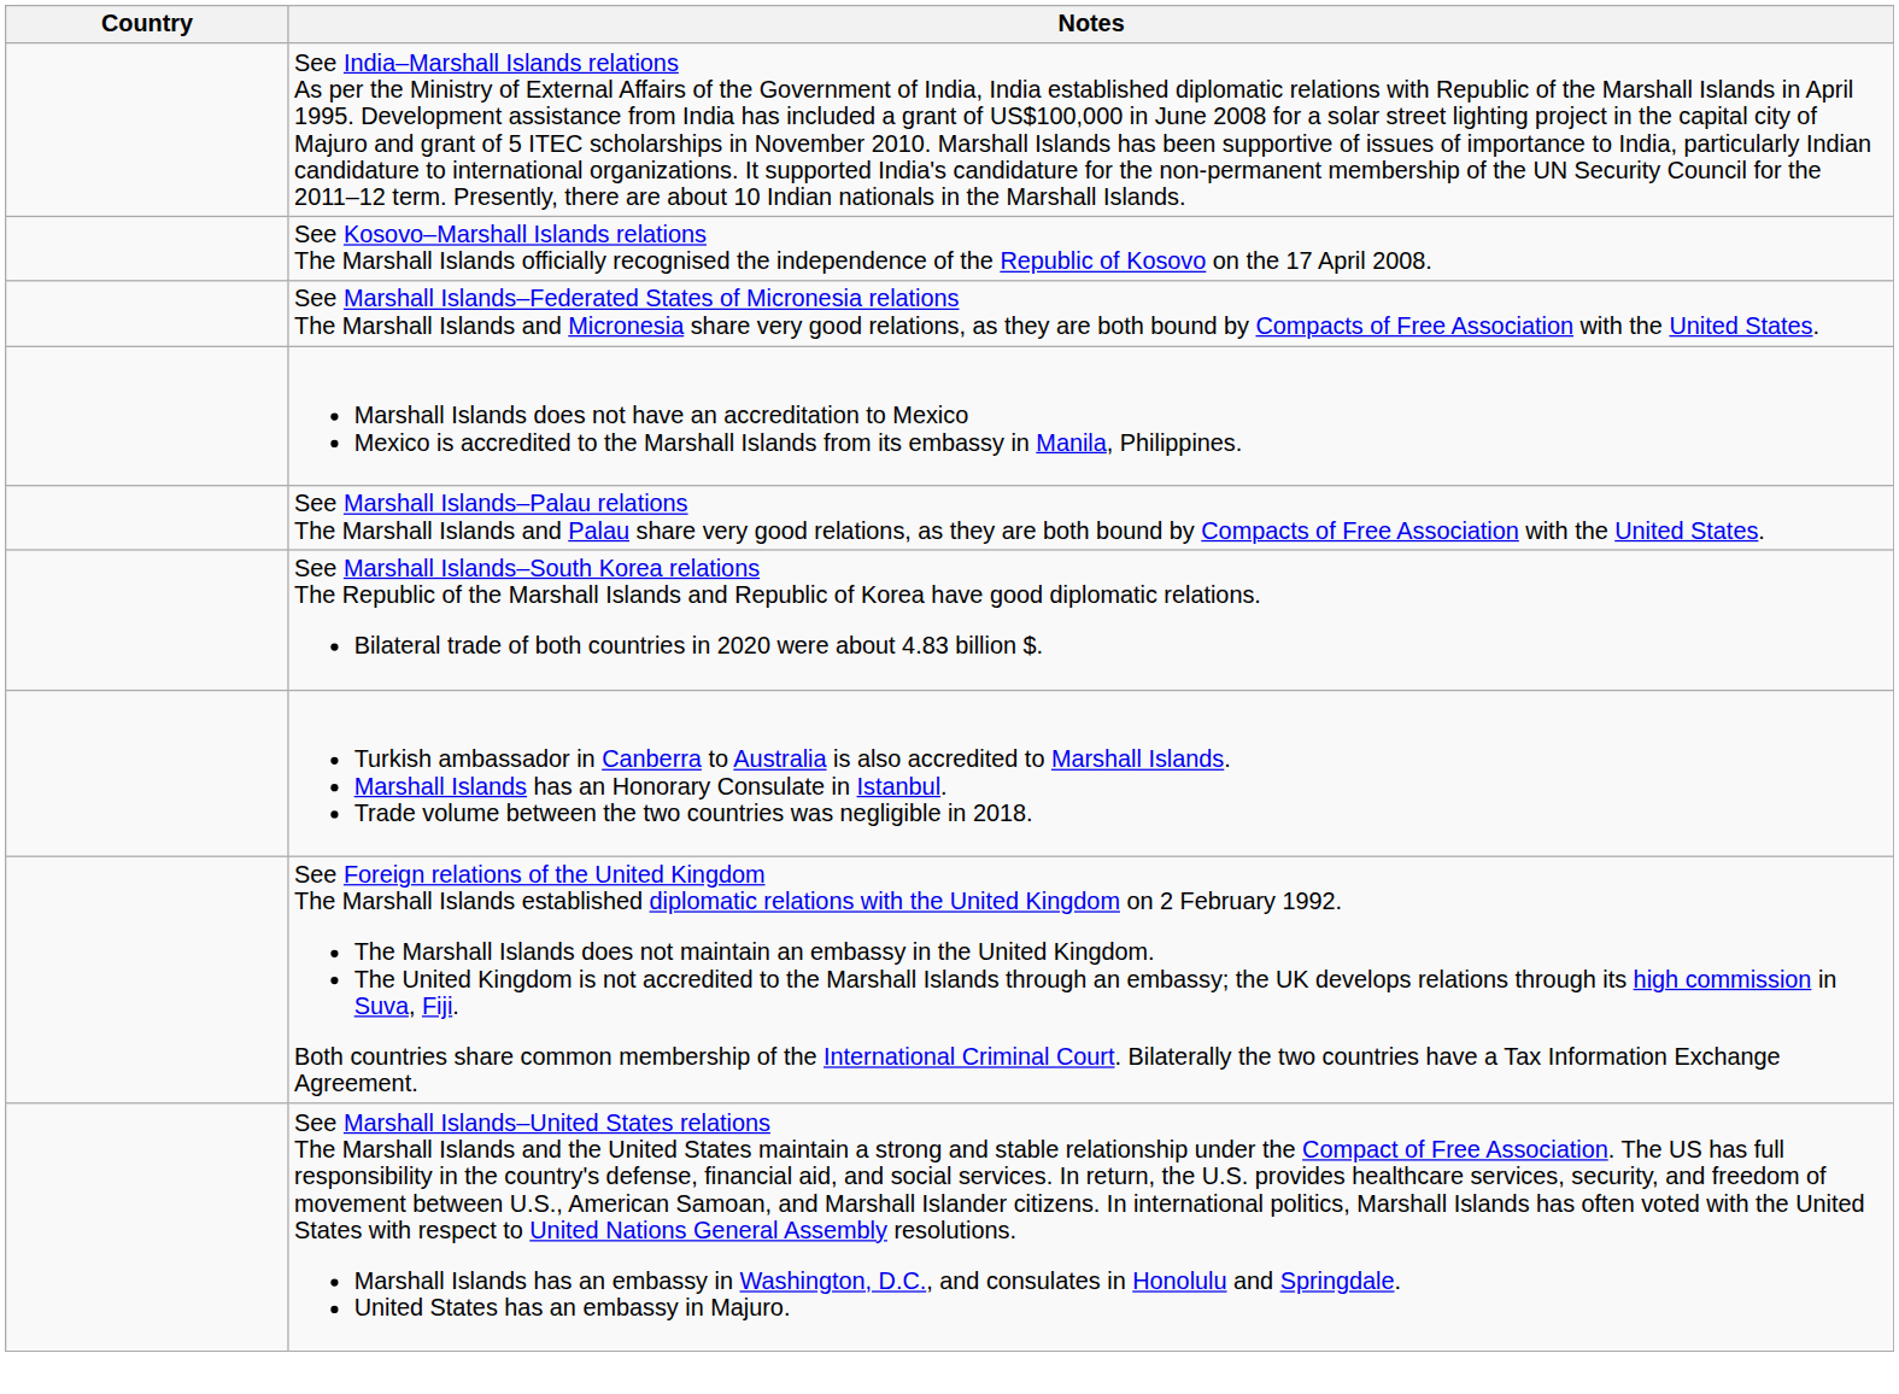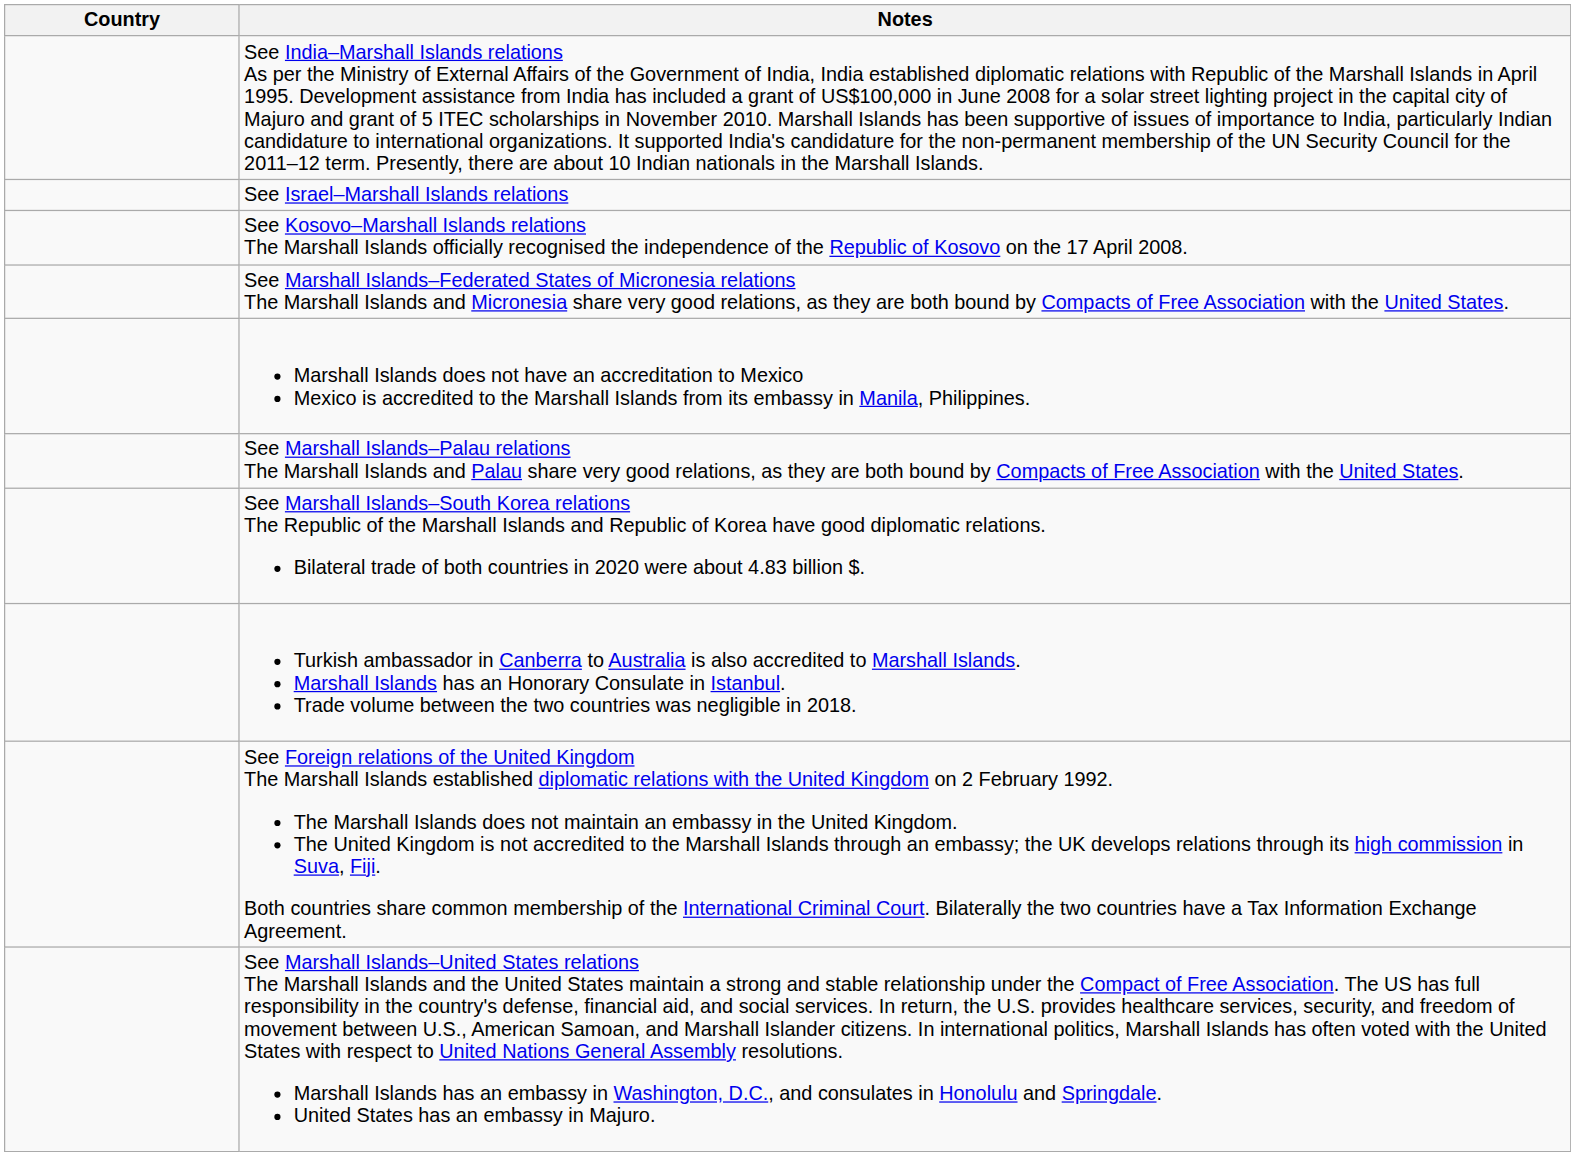 <table class="wikitable sortable" style="width:100%; margin:auto;">
 <tr>
 <th style="width:15%;">Country</th>
 <th>Notes</th>
 </tr>
 <tr valign="top">
 <td></td>
 <td>See <a href='#'>India–Marshall Islands relations</a><br>As per the Ministry of External Affairs of the Government of India, India established diplomatic relations with Republic of the Marshall Islands in April 1995. Development assistance from India has included a grant of US$100,000 in June 2008 for a solar street lighting project in the capital city of Majuro and grant of 5 ITEC scholarships in November 2010. Marshall Islands has been supportive of issues of importance to India, particularly Indian candidature to international organizations. It supported India's candidature for the non-permanent membership of the UN Security Council for the 2011–12 term. Presently, there are about 10 Indian nationals in the Marshall Islands.</td>
+</tr>
+<tr valign="top">
+<td></td>
+<td>See <a href='#'>Israel–Marshall Islands relations</a></td>
 </tr>
 <tr valign="top">
 <td></td>
 <td>See <a href='#'>Kosovo–Marshall Islands relations</a><br>The Marshall Islands officially recognised the independence of the <a href='#'>Republic of Kosovo</a> on the 17 April 2008.</td>
 </tr>
 <tr valign="top">
 <td></td>
 <td>See <a href='#'>Marshall Islands–Federated States of Micronesia relations</a><br>The Marshall Islands and <a href='#'>Micronesia</a> share very good relations, as they are both bound by <a href='#'>Compacts of Free Association</a> with the <a href='#'>United States</a>.</td>
 </tr>
 <tr valign="top">
 <td></td>
 <td><br><ul><li>Marshall Islands does not have an accreditation to Mexico</li><li>Mexico is accredited to the Marshall Islands from its embassy in <a href='#'>Manila</a>, Philippines.</li></ul></td>
 </tr>
 <tr valign="top">
 <td></td>
 <td>See <a href='#'>Marshall Islands–Palau relations</a><br>The Marshall Islands and <a href='#'>Palau</a> share very good relations, as they are both bound by <a href='#'>Compacts of Free Association</a> with the <a href='#'>United States</a>.</td>
 </tr>
 <tr valign="top">
 <td></td>
 <td>See <a href='#'>Marshall Islands–South Korea relations</a><br>The Republic of the Marshall Islands and Republic of Korea have good diplomatic relations.<ul><li>Bilateral trade of both countries in 2020 were about 4.83 billion $.</li></ul></td>
 </tr>
 <tr valign="top">
 <td></td>
 <td><br><ul><li>Turkish ambassador in <a href='#'>Canberra</a> to <a href='#'>Australia</a> is also accredited to <a href='#'>Marshall Islands</a>.</li><li><a href='#'>Marshall Islands</a> has an Honorary Consulate in <a href='#'>Istanbul</a>.</li><li>Trade volume between the two countries was negligible in 2018.</li></ul></td>
 </tr>
 <tr valign="top">
 <td></td>
 <td>See <a href='#'>Foreign relations of the United Kingdom</a><br>The Marshall Islands established <a href='#'>diplomatic relations with the United Kingdom</a> on 2 February 1992.<ul><li>The Marshall Islands does not maintain an embassy in the United Kingdom.</li><li>The United Kingdom is not accredited to the Marshall Islands through an embassy; the UK develops relations through its <a href='#'>high commission</a> in <a href='#'>Suva</a>, <a href='#'>Fiji</a>.</li></ul>Both countries share common membership of the <a href='#'>International Criminal Court</a>. Bilaterally the two countries have a Tax Information Exchange Agreement.</td>
 </tr>
 <tr valign="top">
 <td></td>
 <td>See <a href='#'>Marshall Islands–United States relations</a><br>The Marshall Islands and the United States maintain a strong and stable relationship under the <a href='#'>Compact of Free Association</a>. The US has full responsibility in the country's defense, financial aid, and social services. In return, the U.S. provides healthcare services, security, and freedom of movement between U.S., American Samoan, and Marshall Islander citizens. In international politics, Marshall Islands has often voted with the United States with respect to <a href='#'>United Nations General Assembly</a> resolutions.<ul><li>Marshall Islands has an embassy in <a href='#'>Washington, D.C.</a>, and consulates in <a href='#'>Honolulu</a> and <a href='#'>Springdale</a>.</li><li>United States has an embassy in Majuro.</li></ul></td>
 </tr>
 </table>
